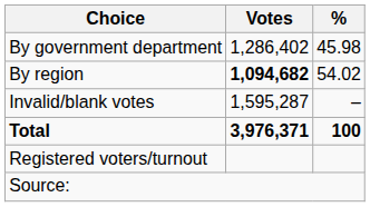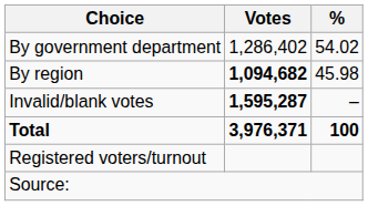 <table class=wikitable style=text-align:right>
 <tr>
 <th>Choice</th>
 <th>Votes</th>
 <th>%</th>
 </tr>
 <tr>
 <td align=left>By government department</td>
 <td>1,286,402</td>
-<td>45.98</td>
+<td>54.02</td>
 </tr>
 <tr>
 <td align=left>By region</td>
 <td><strong>1,094,682</strong></td>
-<td>54.02</td>
+<td>45.98</td>
 </tr>
 <tr>
 <td align=left>Invalid/blank votes</td>
-<td>1,595,287</td>
+<td><strong>1,595,287</strong></td>
 <td>–</td>
 </tr>
 <tr>
 <td align=left><strong>Total</strong></td>
 <td><strong>3,976,371</strong></td>
 <td><strong>100</strong></td>
 </tr>
 <tr>
 <td align=left>Registered voters/turnout</td>
 <td></td>
 <td></td>
 </tr>
 <tr>
 <td align=left colspan=3>Source: </td>
 </tr>
 </table>
